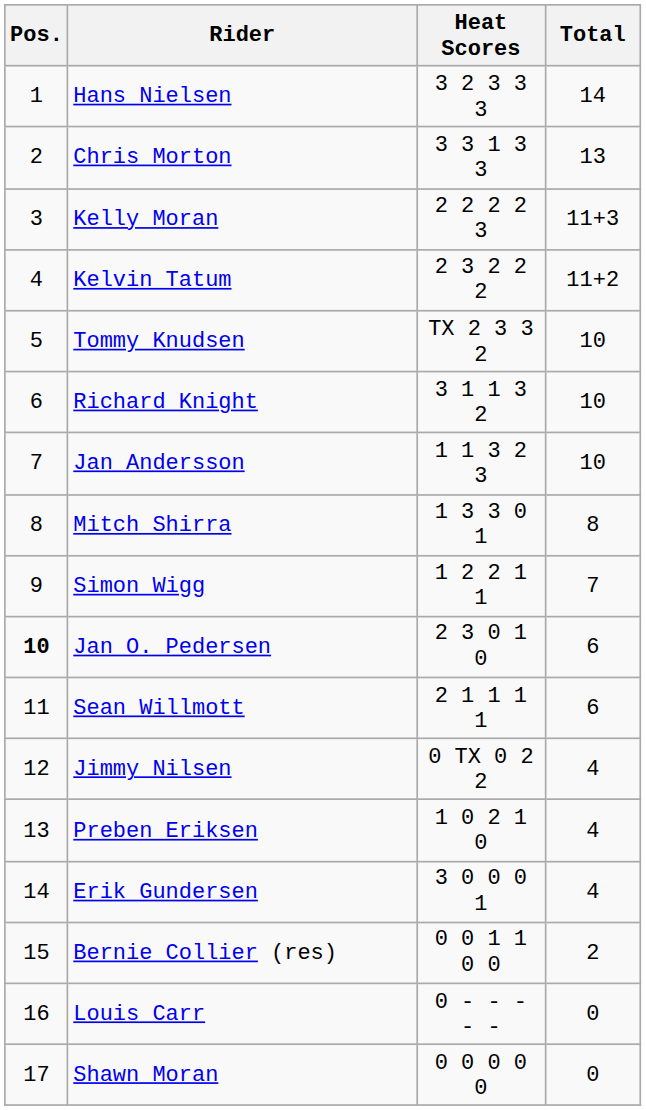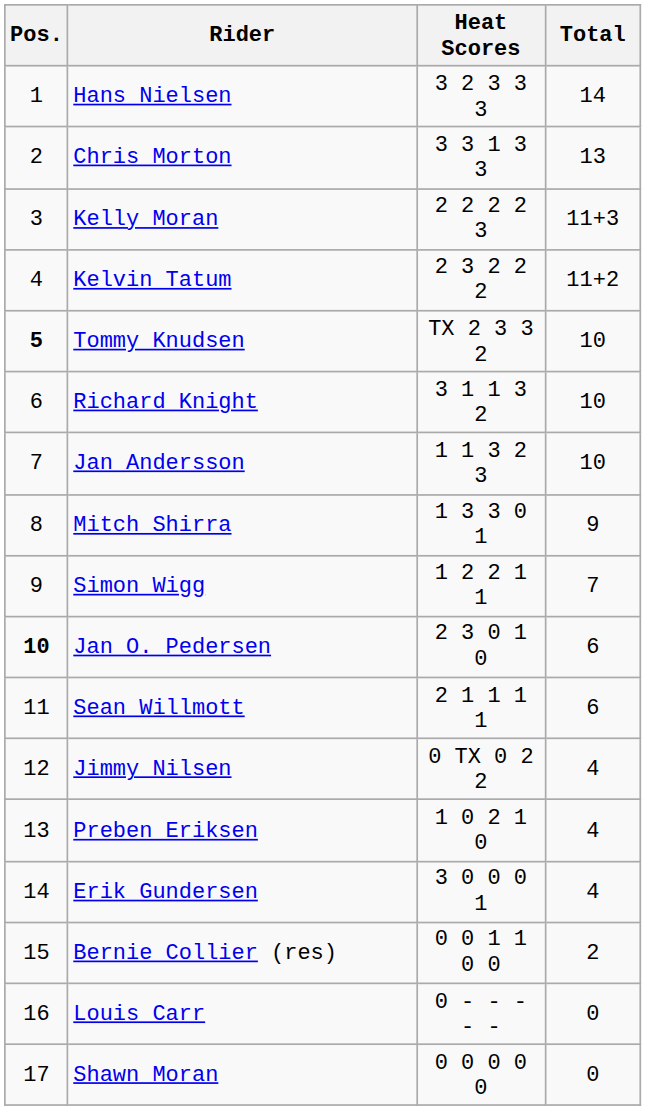 <table class=wikitable>
 <tr>
 <th width=25px>Pos.</th>
 <th width=200px>Rider</th>
 <th width=70px>Heat Scores</th>
 <th width=50px>Total</th>
 </tr>
 <tr align=center >
 <td>1</td>
 <td align=left> <a href='#'>Hans Nielsen</a></td>
 <td>3	2	3	3	3</td>
 <td>14</td>
 </tr>
 <tr align=center>
 <td>2</td>
 <td align=left> <a href='#'>Chris Morton</a></td>
 <td>3	3	1	3	3</td>
 <td>13</td>
 </tr>
 <tr align=center>
 <td>3</td>
 <td align=left> <a href='#'>Kelly Moran</a></td>
 <td>2	2	2	2	3</td>
 <td>11+3</td>
 </tr>
 <tr align=center>
 <td>4</td>
 <td align=left> <a href='#'>Kelvin Tatum</a></td>
 <td>2	3	2	2	2</td>
 <td>11+2</td>
 </tr>
 <tr align=center>
-<td>5</td>
+<td><strong>5</strong></td>
 <td align=left> <a href='#'>Tommy Knudsen</a></td>
 <td>TX	2	3	3	2</td>
 <td>10</td>
 </tr>
 <tr align=center>
 <td>6</td>
 <td align=left> <a href='#'>Richard Knight</a></td>
 <td>3	1	1	3	2</td>
 <td>10</td>
 </tr>
 <tr align=center>
 <td>7</td>
 <td align=left> <a href='#'>Jan Andersson</a></td>
 <td>1	1	3	2	3</td>
 <td>10</td>
 </tr>
 <tr align=center>
 <td>8</td>
 <td align=left> <a href='#'>Mitch Shirra</a></td>
 <td>1	3	3	0	1</td>
-<td>8</td>
+<td>9</td>
 </tr>
 <tr align=center>
 <td>9</td>
 <td align=left> <a href='#'>Simon Wigg</a></td>
 <td>1	2	2	1	1</td>
 <td>7</td>
 </tr>
 <tr align=center>
 <td><strong>10</strong></td>
 <td align=left> <a href='#'>Jan O. Pedersen</a></td>
 <td>2	3	0	1	0</td>
 <td>6</td>
 </tr>
 <tr align=center>
 <td>11</td>
 <td align=left> <a href='#'>Sean Willmott</a></td>
 <td>2	1	1	1	1</td>
 <td>6</td>
 </tr>
 <tr align=center>
 <td>12</td>
 <td align=left> <a href='#'>Jimmy Nilsen</a></td>
 <td>0	TX	0	2	2</td>
 <td>4</td>
 </tr>
 <tr align=center>
 <td>13</td>
 <td align=left> <a href='#'>Preben Eriksen</a></td>
 <td>1	0	2	1	0</td>
 <td>4</td>
 </tr>
 <tr align=center>
 <td>14</td>
 <td align=left> <a href='#'>Erik Gundersen</a></td>
 <td>3	0	0	0	1</td>
 <td>4</td>
 </tr>
 <tr align=center>
 <td>15</td>
 <td align=left> <a href='#'>Bernie Collier</a> (res)</td>
 <td>0	0	1	1	0	0</td>
 <td>2</td>
 </tr>
 <tr align=center>
 <td>16</td>
 <td align=left> <a href='#'>Louis Carr</a></td>
 <td>0	-	-	-	-	-</td>
 <td>0</td>
 </tr>
 <tr align=center>
 <td>17</td>
 <td align=left> <a href='#'>Shawn Moran</a></td>
 <td>0	0	0	0	0</td>
 <td>0</td>
 </tr>
 </table>
